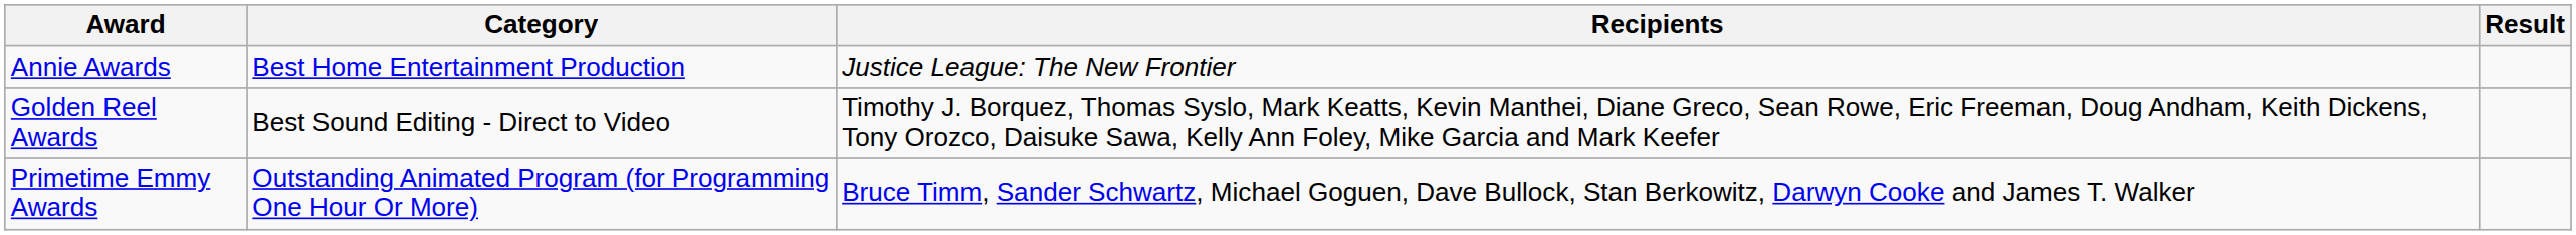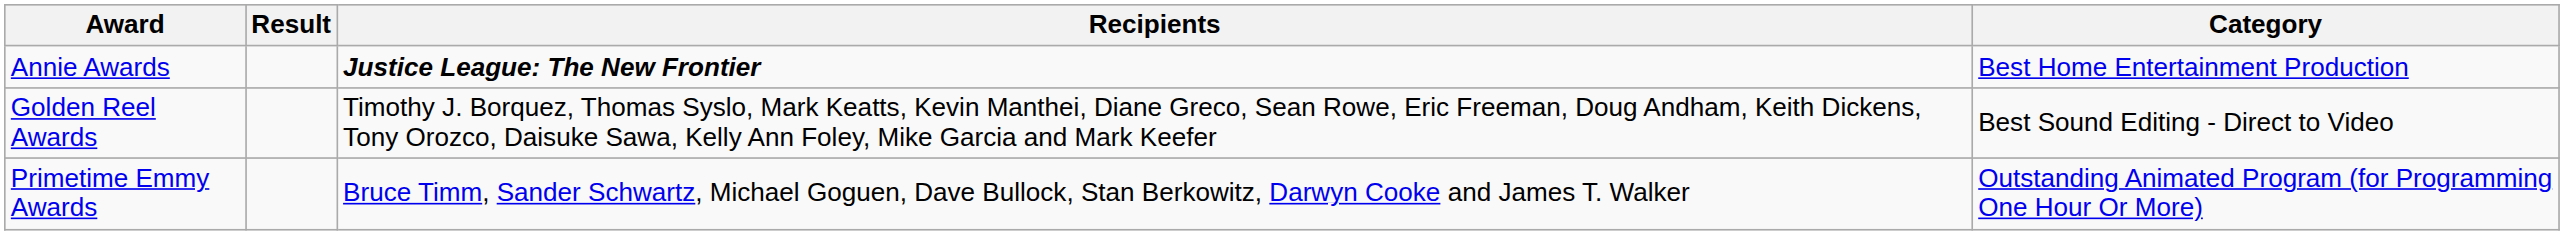 <table class="wikitable">
 <tr>
 <th>Award</th>
+<th>Result</th>
+<th>Recipients</th>
 <th>Category</th>
-<th>Recipients</th>
-<th>Result</th>
 </tr>
 <tr>
 <td><a href='#'>Annie Awards</a></td>
+<td></td>
+<td><strong><em>Justice League: The New Frontier</em></strong></td>
 <td><a href='#'>Best Home Entertainment Production</a></td>
-<td><em>Justice League: The New Frontier</em></td>
-<td></td>
 </tr>
 <tr>
 <td><a href='#'>Golden Reel Awards</a></td>
+<td></td>
+<td>Timothy J. Borquez, Thomas Syslo, Mark Keatts, Kevin Manthei, Diane Greco, Sean Rowe, Eric Freeman, Doug Andham, Keith Dickens, Tony Orozco, Daisuke Sawa, Kelly Ann Foley, Mike Garcia and Mark Keefer</td>
 <td>Best Sound Editing - Direct to Video</td>
-<td>Timothy J. Borquez, Thomas Syslo, Mark Keatts, Kevin Manthei, Diane Greco, Sean Rowe, Eric Freeman, Doug Andham, Keith Dickens, Tony Orozco, Daisuke Sawa, Kelly Ann Foley, Mike Garcia and Mark Keefer</td>
-<td></td>
 </tr>
 <tr>
 <td><a href='#'>Primetime Emmy Awards</a></td>
+<td></td>
+<td><a href='#'>Bruce Timm</a>, <a href='#'>Sander Schwartz</a>, Michael Goguen, Dave Bullock, Stan Berkowitz, <a href='#'>Darwyn Cooke</a> and James T. Walker</td>
 <td><a href='#'>Outstanding Animated Program (for Programming One Hour Or More)</a></td>
-<td><a href='#'>Bruce Timm</a>, <a href='#'>Sander Schwartz</a>, Michael Goguen, Dave Bullock, Stan Berkowitz, <a href='#'>Darwyn Cooke</a> and James T. Walker</td>
-<td></td>
 </tr>
 </table>
